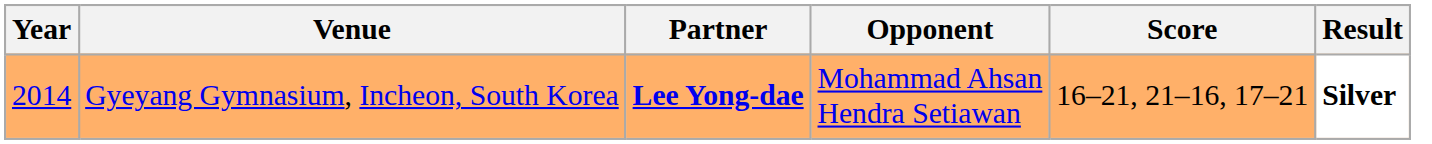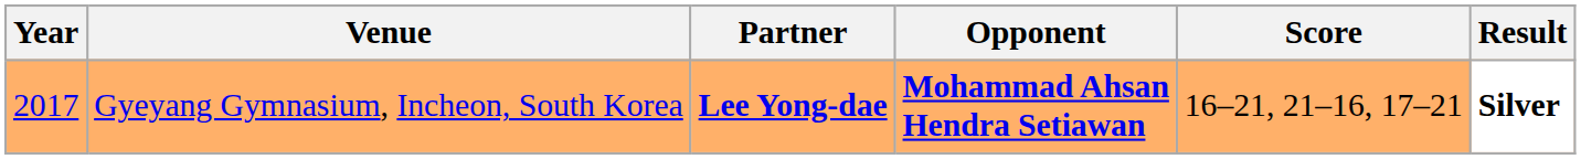 <table class="sortable wikitable" style="font-size: 90%;">
 <tr>
 <th>Year</th>
 <th>Venue</th>
 <th>Partner</th>
 <th>Opponent</th>
 <th>Score</th>
 <th>Result</th>
 </tr>
 <tr style="background:#FFB069">
-<td align="center"><a href='#'>2014</a></td>
+<td align="center"><a href='#'>2017</a></td>
 <td align="left"><a href='#'>Gyeyang Gymnasium</a>, <a href='#'>Incheon, South Korea</a></td>
 <td align="left"><strong> <a href='#'>Lee Yong-dae</a></strong></td>
-<td align="left"> <a href='#'>Mohammad Ahsan</a> <br>  <a href='#'>Hendra Setiawan</a></td>
+<td align="left"><strong> <a href='#'>Mohammad Ahsan</a> <br>  <a href='#'>Hendra Setiawan</a></strong></td>
 <td align="left">16–21, 21–16, 17–21</td>
 <td style="text-align:left; background:white"> <strong>Silver</strong></td>
 </tr>
 </table>
